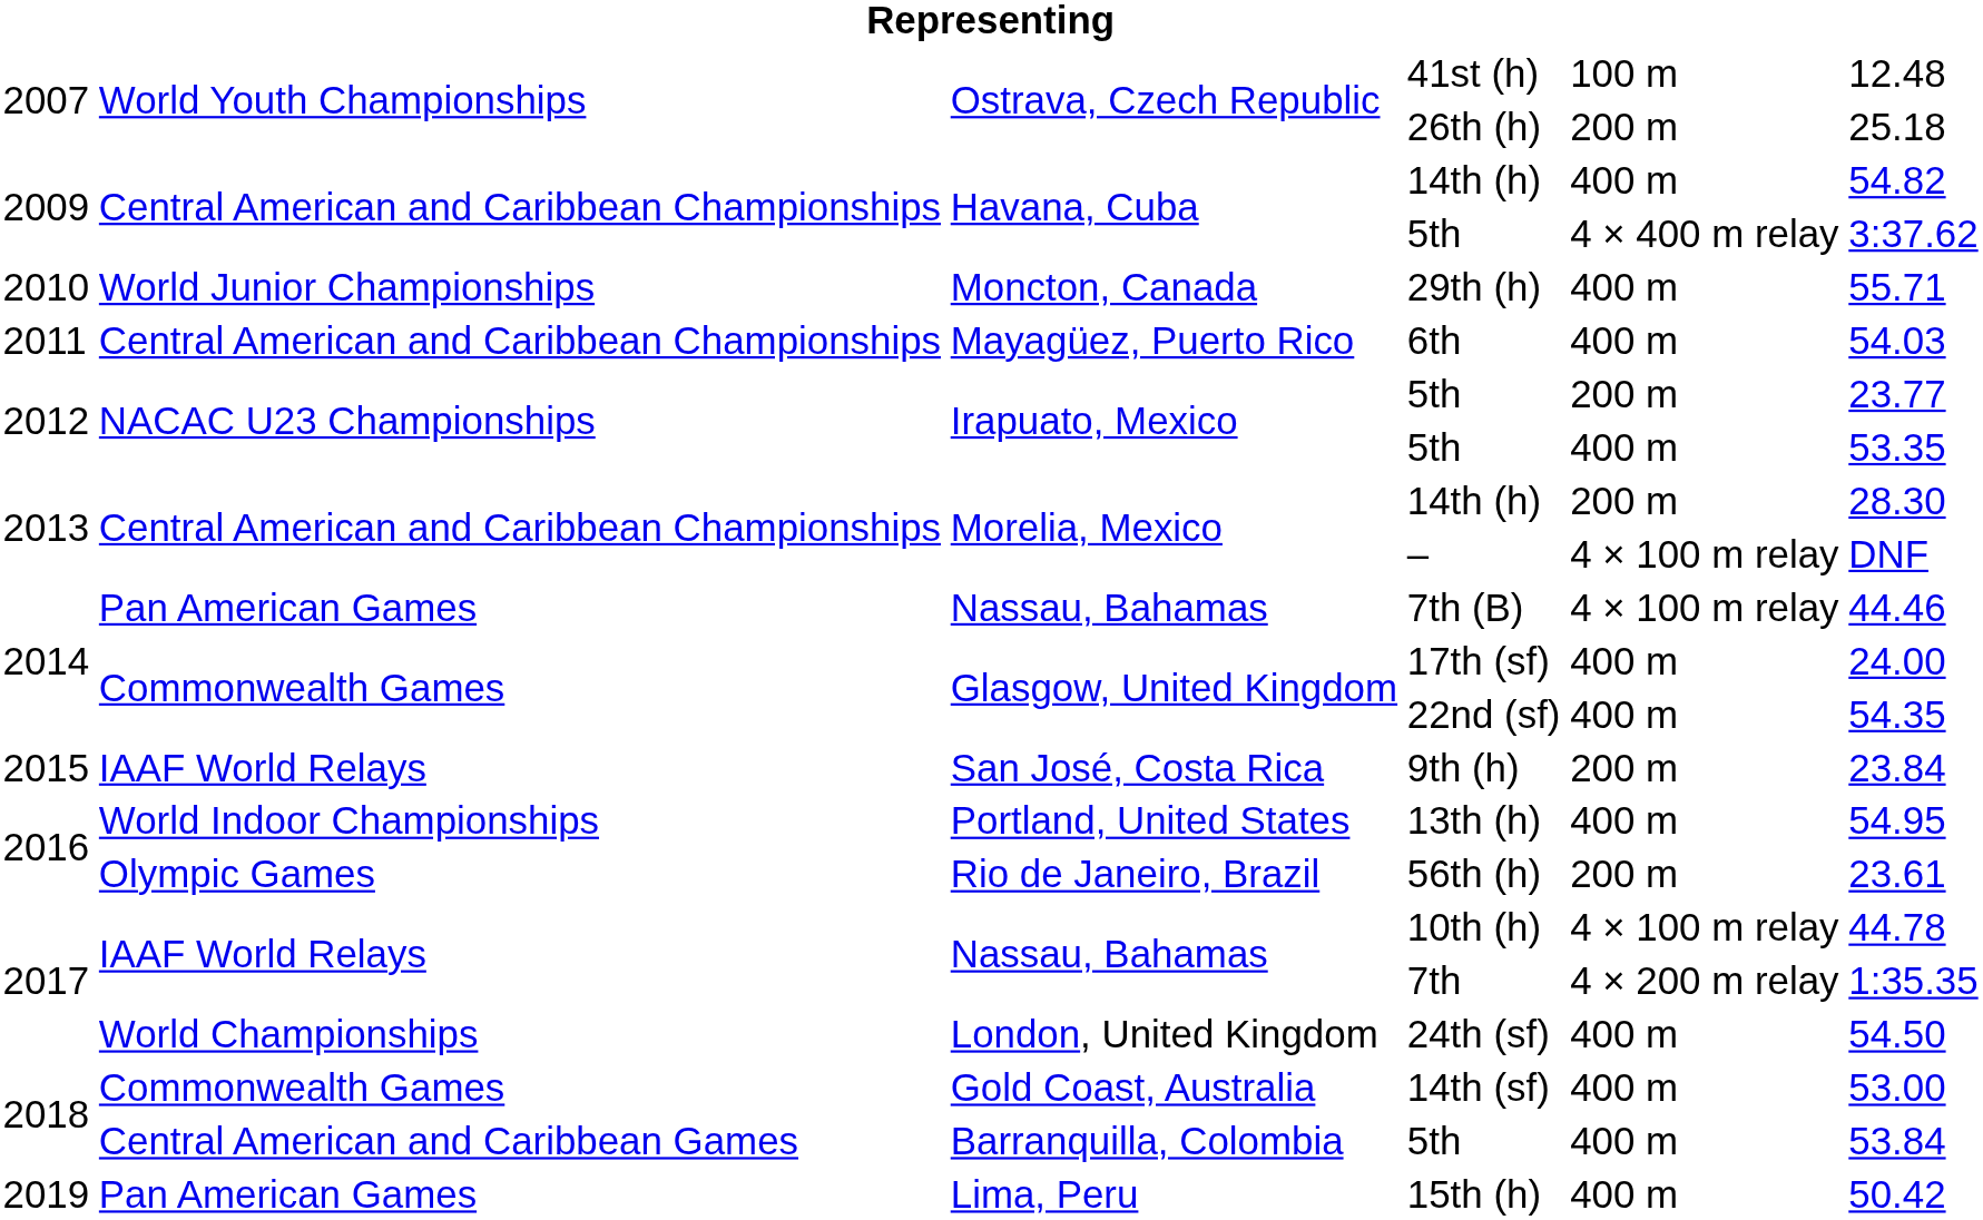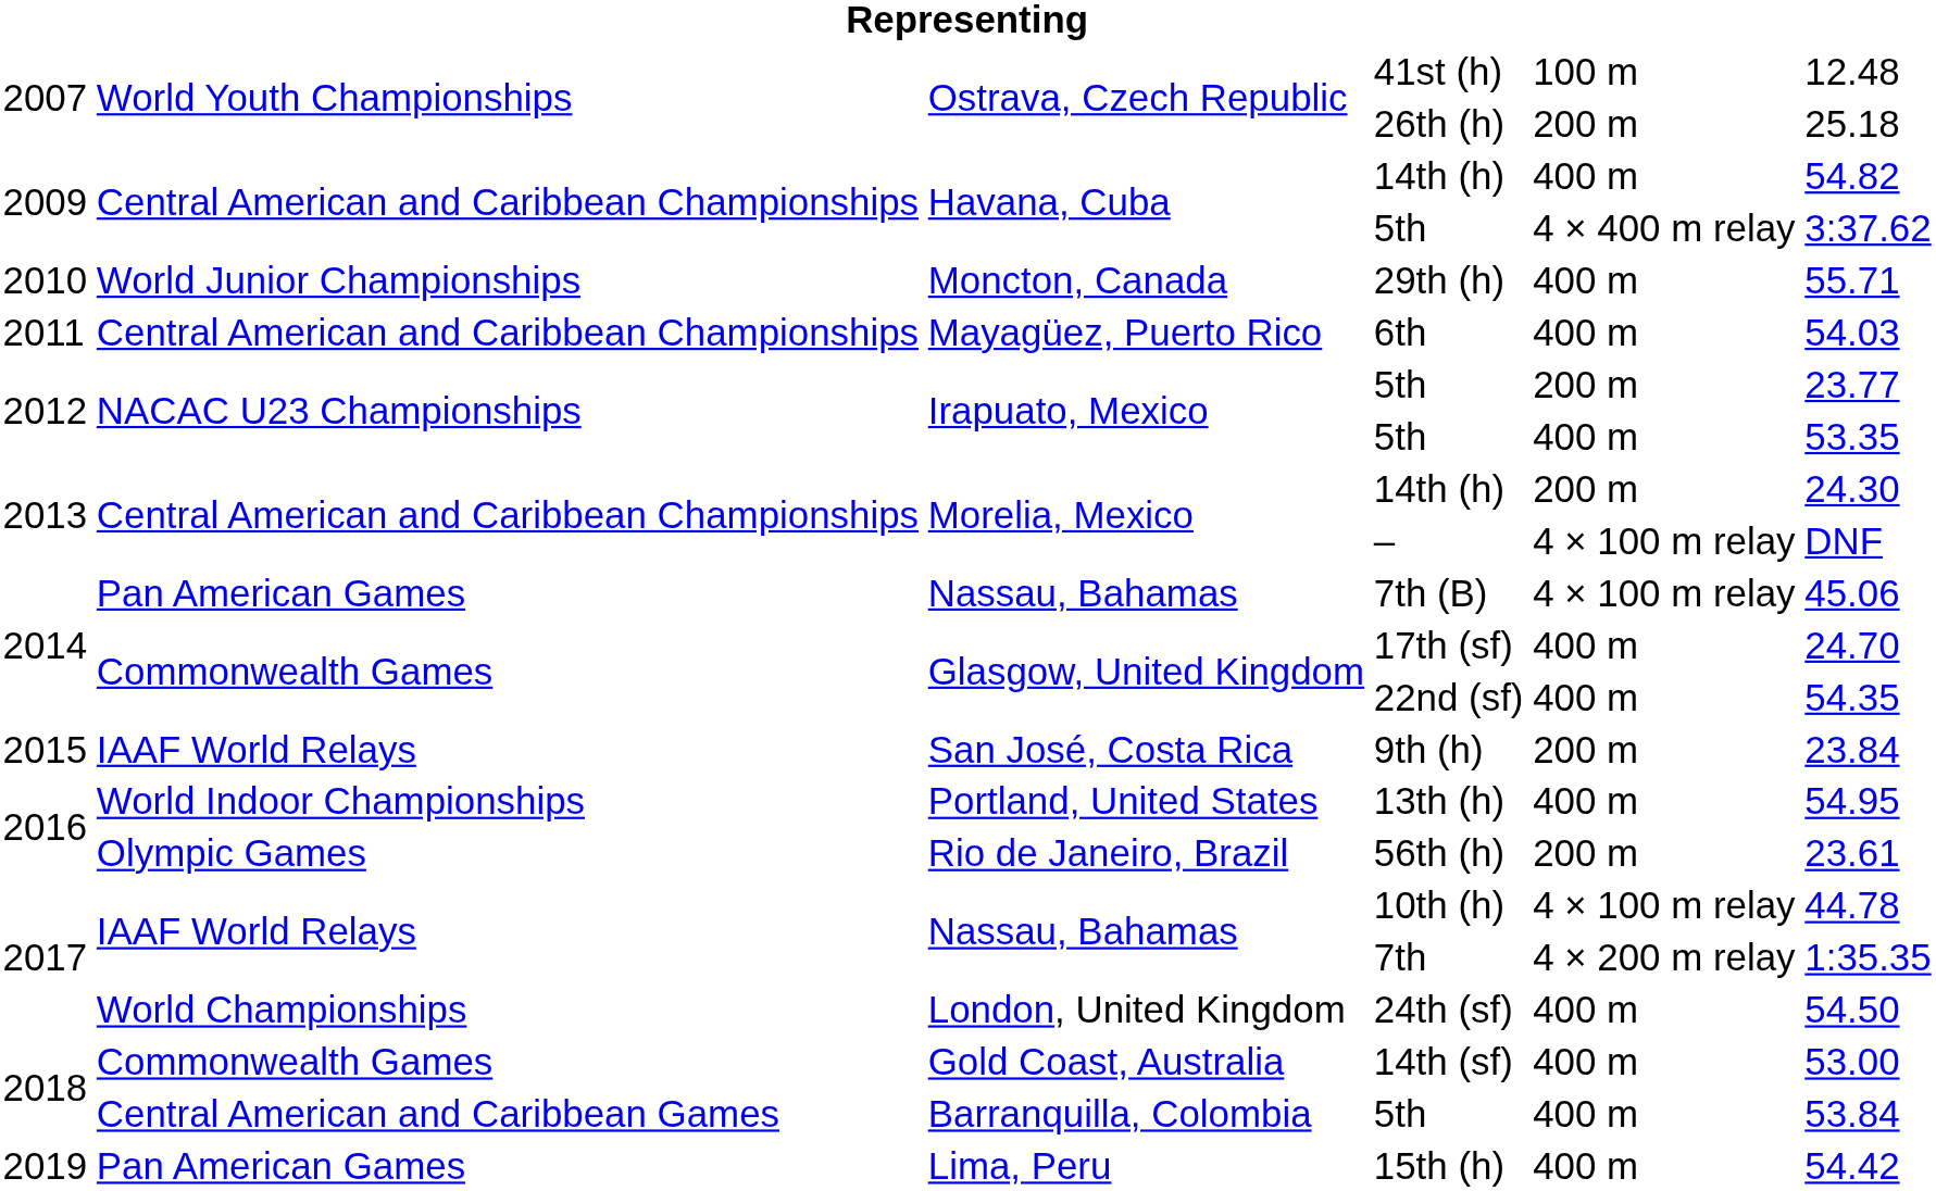 <table>
 <tr>
 <th colspan="6">Representing </th>
 </tr>
 <tr>
 <td rowspan=2>2007</td>
 <td rowspan=2><a href='#'>World Youth Championships</a></td>
 <td rowspan=2><a href='#'>Ostrava, Czech Republic</a></td>
 <td>41st (h)</td>
 <td>100 m</td>
 <td>12.48</td>
 </tr>
 <tr>
 <td>26th (h)</td>
 <td>200 m</td>
 <td>25.18</td>
 </tr>
 <tr>
 <td rowspan=2>2009</td>
 <td rowspan=2><a href='#'>Central American and Caribbean Championships</a></td>
 <td rowspan=2><a href='#'>Havana, Cuba</a></td>
 <td>14th (h)</td>
 <td>400 m</td>
 <td><a href='#'>54.82</a></td>
 </tr>
 <tr>
 <td>5th</td>
 <td>4 × 400 m relay</td>
 <td><a href='#'>3:37.62</a></td>
 </tr>
 <tr>
 <td>2010</td>
 <td><a href='#'>World Junior Championships</a></td>
 <td><a href='#'>Moncton, Canada</a></td>
 <td>29th (h)</td>
 <td>400 m</td>
 <td><a href='#'>55.71</a></td>
 </tr>
 <tr>
 <td>2011</td>
 <td><a href='#'>Central American and Caribbean Championships</a></td>
 <td><a href='#'>Mayagüez, Puerto Rico</a></td>
 <td>6th</td>
 <td>400 m</td>
 <td><a href='#'>54.03</a></td>
 </tr>
 <tr>
 <td rowspan=2>2012</td>
 <td rowspan=2><a href='#'>NACAC U23 Championships</a></td>
 <td rowspan=2><a href='#'>Irapuato, Mexico</a></td>
 <td>5th</td>
 <td>200 m</td>
 <td><a href='#'>23.77</a></td>
 </tr>
 <tr>
 <td>5th</td>
 <td>400 m</td>
 <td><a href='#'>53.35</a></td>
 </tr>
 <tr>
 <td rowspan=2>2013</td>
 <td rowspan=2><a href='#'>Central American and Caribbean Championships</a></td>
 <td rowspan=2><a href='#'>Morelia, Mexico</a></td>
 <td>14th (h)</td>
 <td>200 m</td>
-<td><a href='#'>28.30</a></td>
+<td><a href='#'>24.30</a></td>
 </tr>
 <tr>
 <td>–</td>
 <td>4 × 100 m relay</td>
 <td><a href='#'>DNF</a></td>
 </tr>
 <tr>
 <td rowspan=3>2014</td>
 <td><a href='#'>Pan American Games</a></td>
 <td><a href='#'>Nassau, Bahamas</a></td>
 <td>7th (B)</td>
 <td>4 × 100 m relay</td>
-<td><a href='#'>44.46</a></td>
+<td><a href='#'>45.06</a></td>
 </tr>
 <tr>
 <td rowspan=2><a href='#'>Commonwealth Games</a></td>
 <td rowspan=2><a href='#'>Glasgow, United Kingdom</a></td>
 <td>17th (sf)</td>
 <td>400 m</td>
-<td><a href='#'>24.00</a></td>
+<td><a href='#'>24.70</a></td>
 </tr>
 <tr>
 <td>22nd (sf)</td>
 <td>400 m</td>
 <td><a href='#'>54.35</a></td>
 </tr>
 <tr>
 <td>2015</td>
 <td><a href='#'>IAAF World Relays</a></td>
 <td><a href='#'>San José, Costa Rica</a></td>
 <td>9th (h)</td>
 <td>200 m</td>
 <td><a href='#'>23.84</a></td>
 </tr>
 <tr>
 <td rowspan=2>2016</td>
 <td><a href='#'>World Indoor Championships</a></td>
 <td><a href='#'>Portland, United States</a></td>
 <td>13th (h)</td>
 <td>400 m</td>
 <td><a href='#'>54.95</a></td>
 </tr>
 <tr>
 <td><a href='#'>Olympic Games</a></td>
 <td><a href='#'>Rio de Janeiro, Brazil</a></td>
 <td>56th (h)</td>
 <td>200 m</td>
 <td><a href='#'>23.61</a></td>
 </tr>
 <tr>
 <td rowspan=3>2017</td>
 <td rowspan=2><a href='#'>IAAF World Relays</a></td>
 <td rowspan=2><a href='#'>Nassau, Bahamas</a></td>
 <td>10th (h)</td>
 <td>4 × 100 m relay</td>
 <td><a href='#'>44.78</a></td>
 </tr>
 <tr>
 <td>7th</td>
 <td>4 × 200 m relay</td>
 <td><a href='#'>1:35.35</a></td>
 </tr>
 <tr>
 <td><a href='#'>World Championships</a></td>
 <td><a href='#'>London</a>, United Kingdom</td>
 <td>24th (sf)</td>
 <td>400 m</td>
 <td><a href='#'>54.50</a></td>
 </tr>
 <tr>
 <td rowspan=2>2018</td>
 <td><a href='#'>Commonwealth Games</a></td>
 <td><a href='#'>Gold Coast, Australia</a></td>
 <td>14th (sf)</td>
 <td>400 m</td>
 <td><a href='#'>53.00</a></td>
 </tr>
 <tr>
 <td><a href='#'>Central American and Caribbean Games</a></td>
 <td><a href='#'>Barranquilla, Colombia</a></td>
 <td>5th</td>
 <td>400 m</td>
 <td><a href='#'>53.84</a></td>
 </tr>
 <tr>
 <td>2019</td>
 <td><a href='#'>Pan American Games</a></td>
 <td><a href='#'>Lima, Peru</a></td>
 <td>15th (h)</td>
 <td>400 m</td>
-<td><a href='#'>50.42</a></td>
+<td><a href='#'>54.42</a></td>
 </tr>
 </table>
